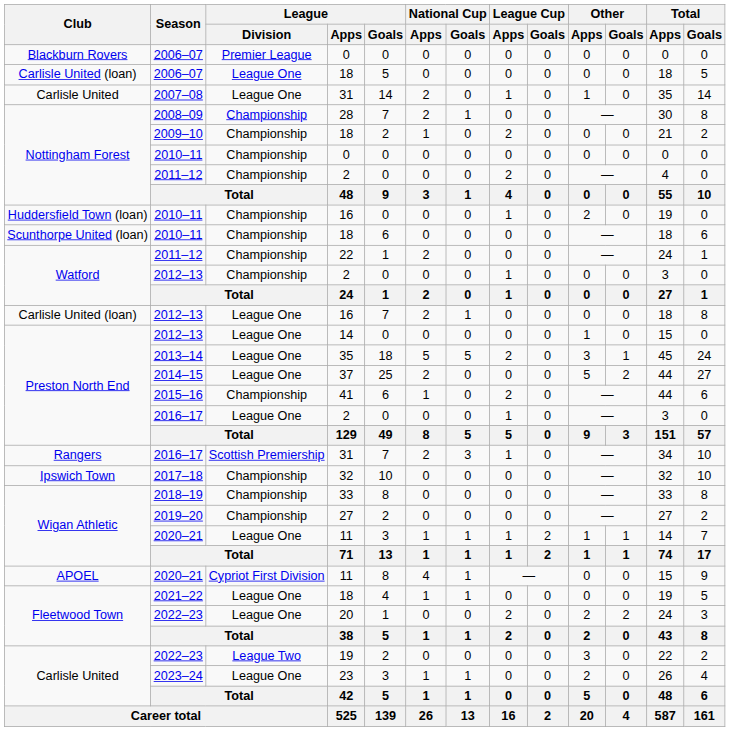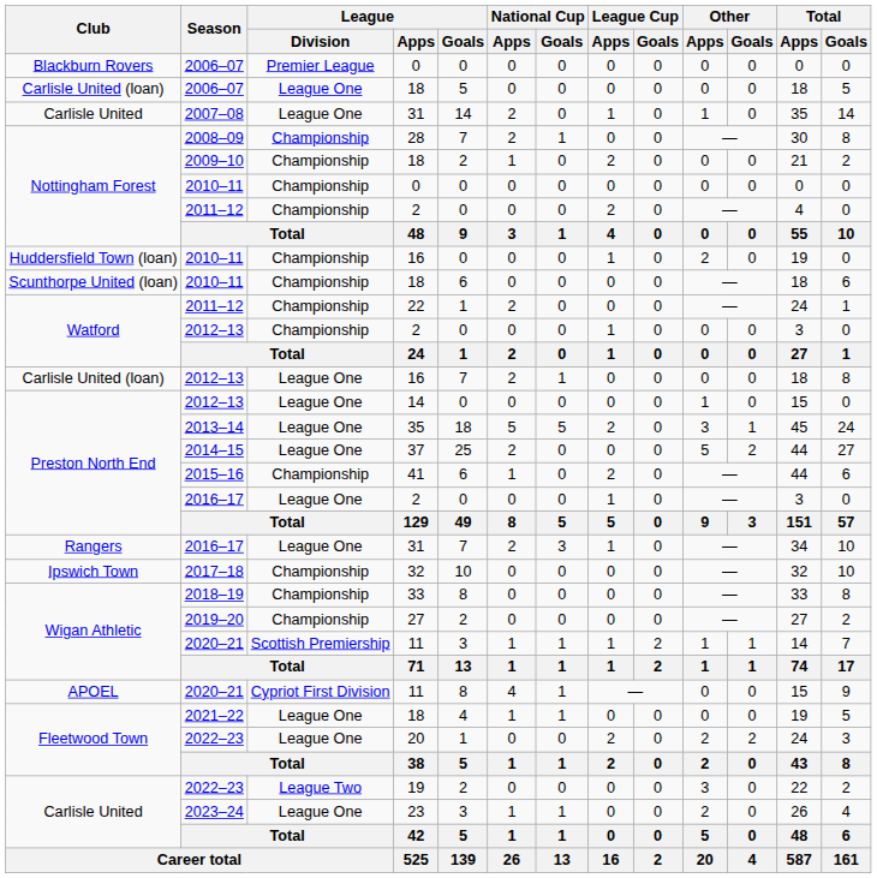 <table class="wikitable" style="text-align: center;">
 <tr>
 <th rowspan="2">Club</th>
 <th rowspan="2">Season</th>
 <th colspan="3">League</th>
 <th colspan="2">National Cup</th>
 <th colspan="2">League Cup</th>
 <th colspan="2">Other</th>
 <th colspan="2">Total</th>
 </tr>
 <tr>
 <th>Division</th>
 <th>Apps</th>
 <th>Goals</th>
 <th>Apps</th>
 <th>Goals</th>
 <th>Apps</th>
 <th>Goals</th>
 <th>Apps</th>
 <th>Goals</th>
 <th>Apps</th>
 <th>Goals</th>
 </tr>
 <tr>
 <td><a href='#'>Blackburn Rovers</a></td>
 <td><a href='#'>2006–07</a></td>
 <td><a href='#'>Premier League</a></td>
 <td>0</td>
 <td>0</td>
 <td>0</td>
 <td>0</td>
 <td>0</td>
 <td>0</td>
 <td>0</td>
 <td>0</td>
 <td>0</td>
 <td>0</td>
 </tr>
 <tr>
 <td><a href='#'>Carlisle United</a> (loan)</td>
 <td><a href='#'>2006–07</a></td>
 <td><a href='#'>League One</a></td>
 <td>18</td>
 <td>5</td>
 <td>0</td>
 <td>0</td>
 <td>0</td>
 <td>0</td>
 <td>0</td>
 <td>0</td>
 <td>18</td>
 <td>5</td>
 </tr>
 <tr>
 <td>Carlisle United</td>
 <td><a href='#'>2007–08</a></td>
 <td>League One</td>
 <td>31</td>
 <td>14</td>
 <td>2</td>
 <td>0</td>
 <td>1</td>
 <td>0</td>
 <td>1</td>
 <td>0</td>
 <td>35</td>
 <td>14</td>
 </tr>
 <tr>
 <td rowspan="5"><a href='#'>Nottingham Forest</a></td>
 <td><a href='#'>2008–09</a></td>
 <td><a href='#'>Championship</a></td>
 <td>28</td>
 <td>7</td>
 <td>2</td>
 <td>1</td>
 <td>0</td>
 <td>0</td>
 <td colspan="2">—</td>
 <td>30</td>
 <td>8</td>
 </tr>
 <tr>
 <td><a href='#'>2009–10</a></td>
 <td>Championship</td>
 <td>18</td>
 <td>2</td>
 <td>1</td>
 <td>0</td>
 <td>2</td>
 <td>0</td>
 <td>0</td>
 <td>0</td>
 <td>21</td>
 <td>2</td>
 </tr>
 <tr>
 <td><a href='#'>2010–11</a></td>
 <td>Championship</td>
 <td>0</td>
 <td>0</td>
 <td>0</td>
 <td>0</td>
 <td>0</td>
 <td>0</td>
 <td>0</td>
 <td>0</td>
 <td>0</td>
 <td>0</td>
 </tr>
 <tr>
 <td><a href='#'>2011–12</a></td>
 <td>Championship</td>
 <td>2</td>
 <td>0</td>
 <td>0</td>
 <td>0</td>
 <td>2</td>
 <td>0</td>
 <td colspan="2">—</td>
 <td>4</td>
 <td>0</td>
 </tr>
 <tr>
 <th colspan="2">Total</th>
 <th>48</th>
 <th>9</th>
 <th>3</th>
 <th>1</th>
 <th>4</th>
 <th>0</th>
 <th>0</th>
 <th>0</th>
 <th>55</th>
 <th>10</th>
 </tr>
 <tr>
 <td><a href='#'>Huddersfield Town</a> (loan)</td>
 <td><a href='#'>2010–11</a></td>
 <td>Championship</td>
 <td>16</td>
 <td>0</td>
 <td>0</td>
 <td>0</td>
 <td>1</td>
 <td>0</td>
 <td>2</td>
 <td>0</td>
 <td>19</td>
 <td>0</td>
 </tr>
 <tr>
 <td><a href='#'>Scunthorpe United</a> (loan)</td>
 <td><a href='#'>2010–11</a></td>
 <td>Championship</td>
 <td>18</td>
 <td>6</td>
 <td>0</td>
 <td>0</td>
 <td>0</td>
 <td>0</td>
 <td colspan="2">—</td>
 <td>18</td>
 <td>6</td>
 </tr>
 <tr>
 <td rowspan="3"><a href='#'>Watford</a></td>
 <td><a href='#'>2011–12</a></td>
 <td>Championship</td>
 <td>22</td>
 <td>1</td>
 <td>2</td>
 <td>0</td>
 <td>0</td>
 <td>0</td>
 <td colspan="2">—</td>
 <td>24</td>
 <td>1</td>
 </tr>
 <tr>
 <td><a href='#'>2012–13</a></td>
 <td>Championship</td>
 <td>2</td>
 <td>0</td>
 <td>0</td>
 <td>0</td>
 <td>1</td>
 <td>0</td>
 <td>0</td>
 <td>0</td>
 <td>3</td>
 <td>0</td>
 </tr>
 <tr>
 <th colspan="2">Total</th>
 <th>24</th>
 <th>1</th>
 <th>2</th>
 <th>0</th>
 <th>1</th>
 <th>0</th>
 <th>0</th>
 <th>0</th>
 <th>27</th>
 <th>1</th>
 </tr>
 <tr>
 <td>Carlisle United (loan)</td>
 <td><a href='#'>2012–13</a></td>
 <td>League One</td>
 <td>16</td>
 <td>7</td>
 <td>2</td>
 <td>1</td>
 <td>0</td>
 <td>0</td>
 <td>0</td>
 <td>0</td>
 <td>18</td>
 <td>8</td>
 </tr>
 <tr>
 <td rowspan="6"><a href='#'>Preston North End</a></td>
 <td><a href='#'>2012–13</a></td>
 <td>League One</td>
 <td>14</td>
 <td>0</td>
 <td>0</td>
 <td>0</td>
 <td>0</td>
 <td>0</td>
 <td>1</td>
 <td>0</td>
 <td>15</td>
 <td>0</td>
 </tr>
 <tr>
 <td><a href='#'>2013–14</a></td>
 <td>League One</td>
 <td>35</td>
 <td>18</td>
 <td>5</td>
 <td>5</td>
 <td>2</td>
 <td>0</td>
 <td>3</td>
 <td>1</td>
 <td>45</td>
 <td>24</td>
 </tr>
 <tr>
 <td><a href='#'>2014–15</a></td>
 <td>League One</td>
 <td>37</td>
 <td>25</td>
 <td>2</td>
 <td>0</td>
 <td>0</td>
 <td>0</td>
 <td>5</td>
 <td>2</td>
 <td>44</td>
 <td>27</td>
 </tr>
 <tr>
 <td><a href='#'>2015–16</a></td>
 <td>Championship</td>
 <td>41</td>
 <td>6</td>
 <td>1</td>
 <td>0</td>
 <td>2</td>
 <td>0</td>
 <td colspan="2">—</td>
 <td>44</td>
 <td>6</td>
 </tr>
 <tr>
 <td><a href='#'>2016–17</a></td>
 <td>League One</td>
 <td>2</td>
 <td>0</td>
 <td>0</td>
 <td>0</td>
 <td>1</td>
 <td>0</td>
 <td colspan="2">—</td>
 <td>3</td>
 <td>0</td>
 </tr>
 <tr>
 <th colspan="2">Total</th>
 <th>129</th>
 <th>49</th>
 <th>8</th>
 <th>5</th>
 <th>5</th>
 <th>0</th>
 <th>9</th>
 <th>3</th>
 <th>151</th>
 <th>57</th>
 </tr>
 <tr>
 <td><a href='#'>Rangers</a></td>
 <td><a href='#'>2016–17</a></td>
-<td><a href='#'>Scottish Premiership</a></td>
+<td>League One</td>
 <td>31</td>
 <td>7</td>
 <td>2</td>
 <td>3</td>
 <td>1</td>
 <td>0</td>
 <td colspan="2">—</td>
 <td>34</td>
 <td>10</td>
 </tr>
 <tr>
 <td><a href='#'>Ipswich Town</a></td>
 <td><a href='#'>2017–18</a></td>
 <td>Championship</td>
 <td>32</td>
 <td>10</td>
 <td>0</td>
 <td>0</td>
 <td>0</td>
 <td>0</td>
 <td colspan="2">—</td>
 <td>32</td>
 <td>10</td>
 </tr>
 <tr>
 <td rowspan="4"><a href='#'>Wigan Athletic</a></td>
 <td><a href='#'>2018–19</a></td>
 <td>Championship</td>
 <td>33</td>
 <td>8</td>
 <td>0</td>
 <td>0</td>
 <td>0</td>
 <td>0</td>
 <td colspan="2">—</td>
 <td>33</td>
 <td>8</td>
 </tr>
 <tr>
 <td><a href='#'>2019–20</a></td>
 <td>Championship</td>
 <td>27</td>
 <td>2</td>
 <td>0</td>
 <td>0</td>
 <td>0</td>
 <td>0</td>
 <td colspan="2">—</td>
 <td>27</td>
 <td>2</td>
 </tr>
 <tr>
 <td><a href='#'>2020–21</a></td>
-<td>League One</td>
+<td><a href='#'>Scottish Premiership</a></td>
 <td>11</td>
 <td>3</td>
 <td>1</td>
 <td>1</td>
 <td>1</td>
 <td>2</td>
 <td>1</td>
 <td>1</td>
 <td>14</td>
 <td>7</td>
 </tr>
 <tr>
 <th colspan="2">Total</th>
 <th>71</th>
 <th>13</th>
 <th>1</th>
 <th>1</th>
 <th>1</th>
 <th>2</th>
 <th>1</th>
 <th>1</th>
 <th>74</th>
 <th>17</th>
 </tr>
 <tr>
 <td><a href='#'>APOEL</a></td>
 <td><a href='#'>2020–21</a></td>
 <td><a href='#'>Cypriot First Division</a></td>
 <td>11</td>
 <td>8</td>
 <td>4</td>
 <td>1</td>
 <td colspan="2">—</td>
 <td>0</td>
 <td>0</td>
 <td>15</td>
 <td>9</td>
 </tr>
 <tr>
 <td rowspan="3"><a href='#'>Fleetwood Town</a></td>
 <td><a href='#'>2021–22</a></td>
 <td>League One</td>
 <td>18</td>
 <td>4</td>
 <td>1</td>
 <td>1</td>
 <td>0</td>
 <td>0</td>
 <td>0</td>
 <td>0</td>
 <td>19</td>
 <td>5</td>
 </tr>
 <tr>
 <td><a href='#'>2022–23</a></td>
 <td>League One</td>
 <td>20</td>
 <td>1</td>
 <td>0</td>
 <td>0</td>
 <td>2</td>
 <td>0</td>
 <td>2</td>
 <td>2</td>
 <td>24</td>
 <td>3</td>
 </tr>
 <tr>
 <th colspan="2">Total</th>
 <th>38</th>
 <th>5</th>
 <th>1</th>
 <th>1</th>
 <th>2</th>
 <th>0</th>
 <th>2</th>
 <th>0</th>
 <th>43</th>
 <th>8</th>
 </tr>
 <tr>
 <td rowspan="3">Carlisle United</td>
 <td><a href='#'>2022–23</a></td>
 <td><a href='#'>League Two</a></td>
 <td>19</td>
 <td>2</td>
 <td>0</td>
 <td>0</td>
 <td>0</td>
 <td>0</td>
 <td>3</td>
 <td>0</td>
 <td>22</td>
 <td>2</td>
 </tr>
 <tr>
 <td><a href='#'>2023–24</a></td>
 <td>League One</td>
 <td>23</td>
 <td>3</td>
 <td>1</td>
 <td>1</td>
 <td>0</td>
 <td>0</td>
 <td>2</td>
 <td>0</td>
 <td>26</td>
 <td>4</td>
 </tr>
 <tr>
 <th colspan="2">Total</th>
 <th>42</th>
 <th>5</th>
 <th>1</th>
 <th>1</th>
 <th>0</th>
 <th>0</th>
 <th>5</th>
 <th>0</th>
 <th>48</th>
 <th>6</th>
 </tr>
 <tr>
 <th colspan="3">Career total</th>
 <th>525</th>
 <th>139</th>
 <th>26</th>
 <th>13</th>
 <th>16</th>
 <th>2</th>
 <th>20</th>
 <th>4</th>
 <th>587</th>
 <th>161</th>
 </tr>
 </table>
